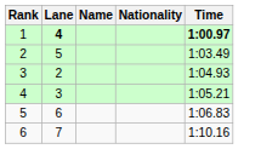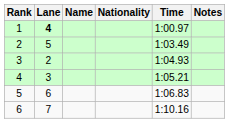 <table class="wikitable sortable" style="text-align:center">
 <tr>
 <th>Rank</th>
 <th>Lane</th>
 <th>Name</th>
 <th>Nationality</th>
 <th>Time</th>
+<th>Notes</th>
 </tr>
 <tr bgcolor=ccffcc>
 <td>1</td>
 <td><strong>4</strong></td>
 <td align=left></td>
 <td align=left></td>
-<td><strong>1:00.97</strong></td>
+<td>1:00.97</td>
+<td><strong></strong> <strong></strong></td>
 </tr>
 <tr bgcolor=ccffcc>
 <td>2</td>
 <td>5</td>
 <td align=left></td>
 <td align=left></td>
 <td>1:03.49</td>
+<td><strong></strong></td>
 </tr>
 <tr bgcolor=ccffcc>
 <td>3</td>
 <td>2</td>
 <td align=left></td>
 <td align=left></td>
 <td>1:04.93</td>
+<td><strong></strong></td>
 </tr>
 <tr bgcolor=ccffcc>
 <td>4</td>
 <td>3</td>
 <td align=left></td>
 <td align=left></td>
 <td>1:05.21</td>
+<td><strong></strong></td>
 </tr>
 <tr>
 <td>5</td>
 <td>6</td>
 <td align=left></td>
 <td align=left></td>
 <td>1:06.83</td>
+<td></td>
 </tr>
 <tr>
 <td>6</td>
 <td>7</td>
 <td align=left></td>
 <td align=left></td>
 <td>1:10.16</td>
+<td></td>
 </tr>
 </table>
